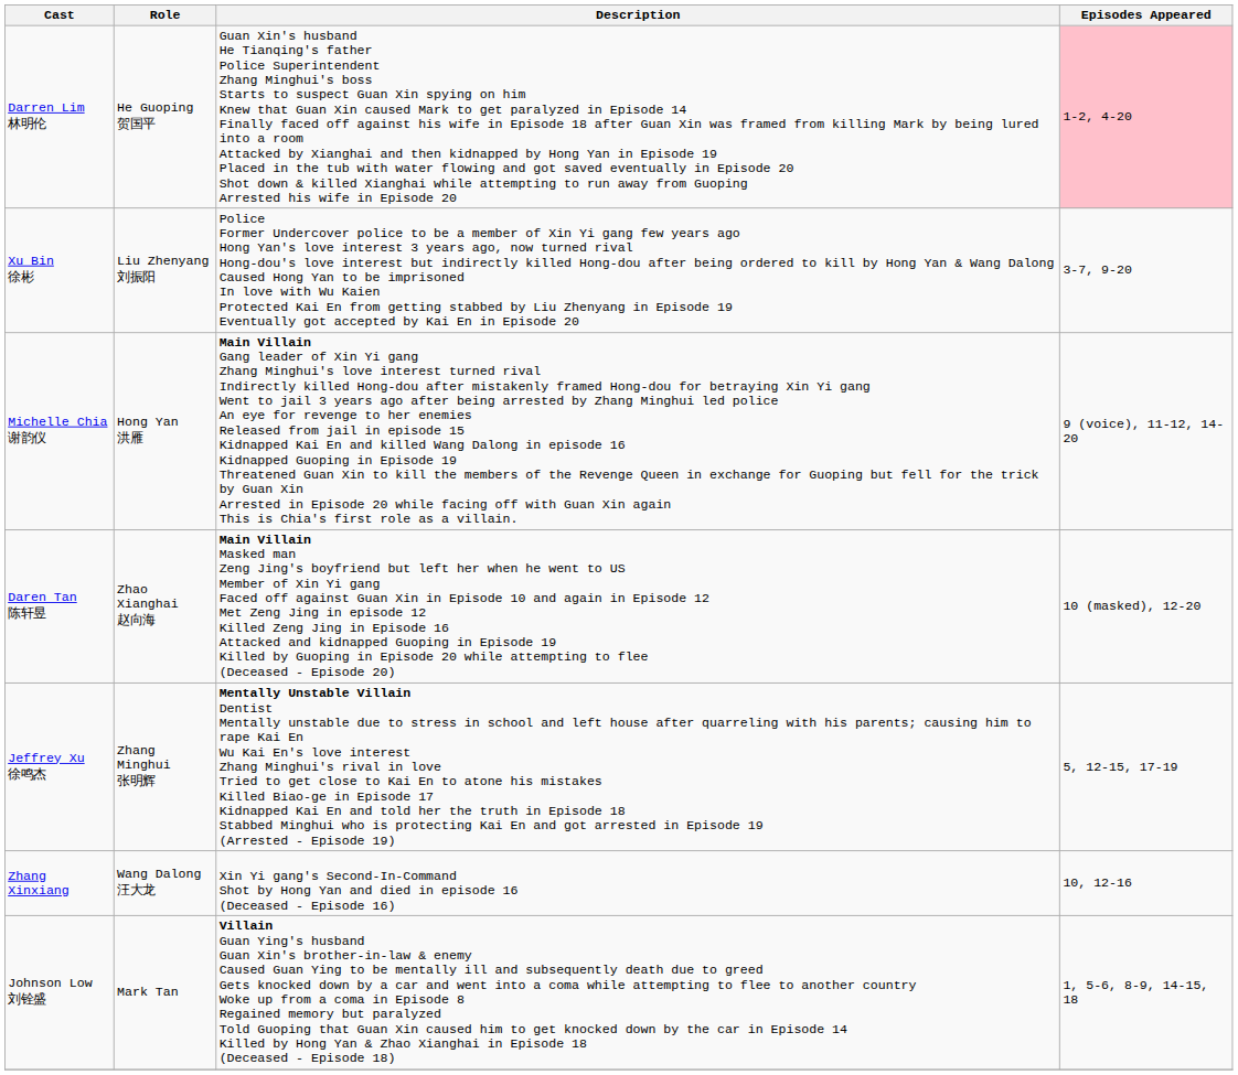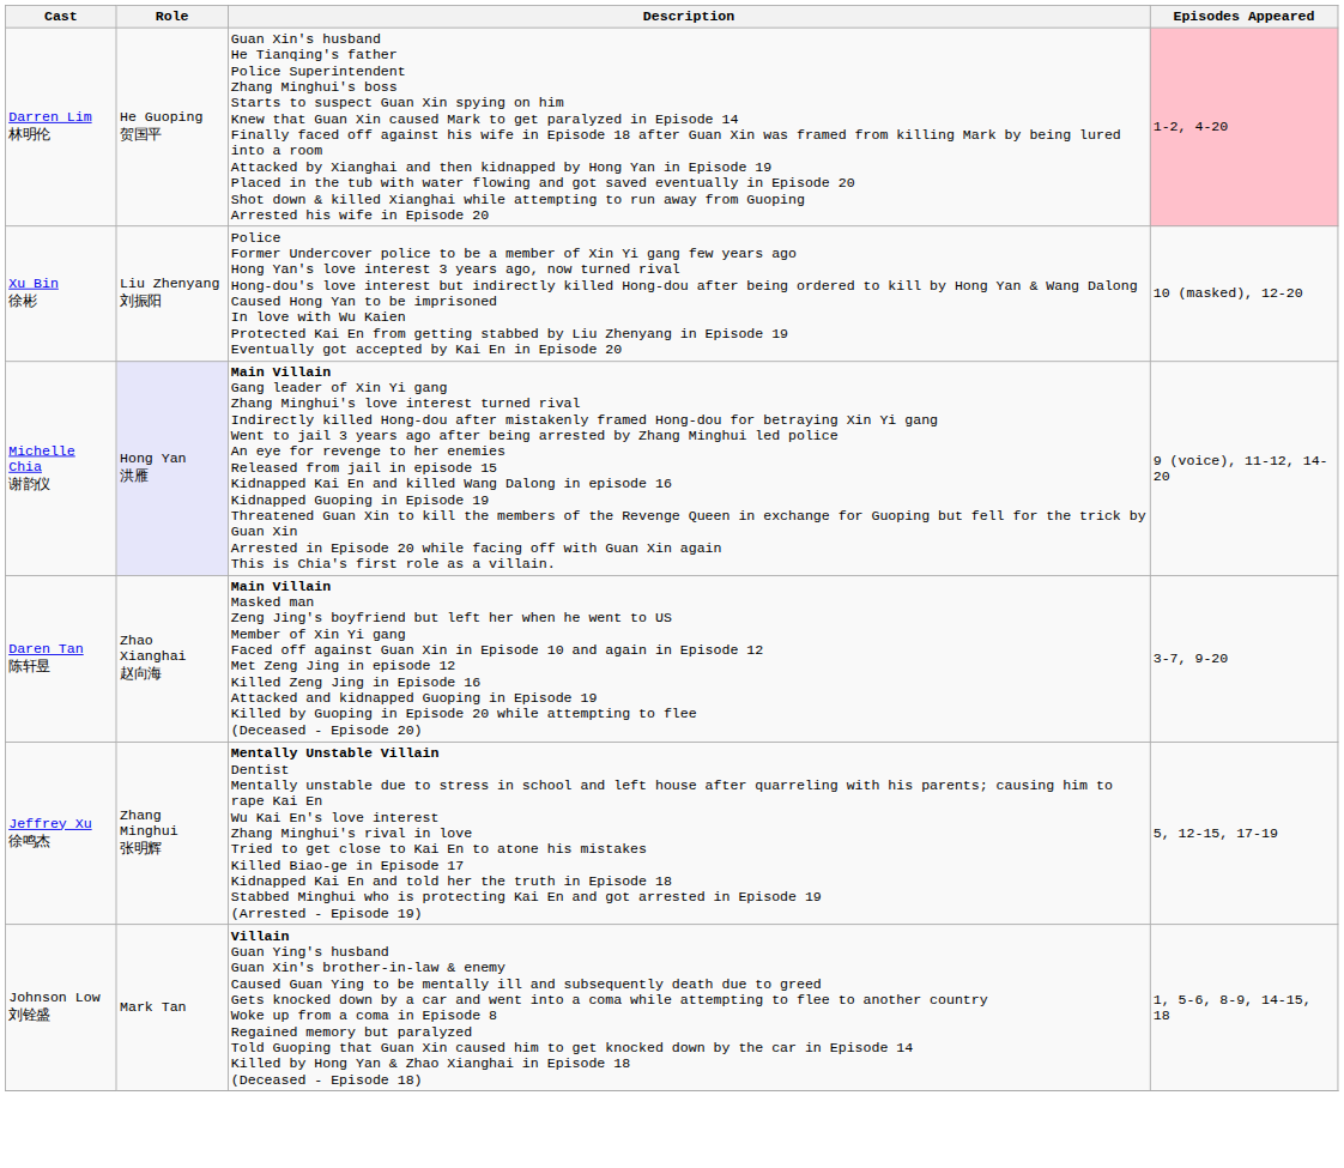 <table class="wikitable">
 <tr>
 <th>Cast</th>
 <th>Role</th>
 <th>Description</th>
 <th>Episodes Appeared</th>
 </tr>
 <tr>
 <td><a href='#'>Darren Lim</a> <br> 林明伦</td>
 <td>He Guoping <br> 贺国平</td>
 <td>Guan Xin's husband <br> He Tianqing's father <br> Police Superintendent <br> Zhang Minghui's boss <br> Starts to suspect Guan Xin spying on him <br> Knew that Guan Xin caused Mark to get paralyzed in Episode 14 <br> Finally faced off against his wife in Episode 18 after Guan Xin was framed from killing Mark by being lured into a room <br> Attacked by Xianghai and then kidnapped by Hong Yan in Episode 19 <br> Placed in the tub with water flowing and got saved eventually in Episode 20 <br> Shot down & killed Xianghai while attempting to run away from Guoping <br> Arrested his wife in Episode 20</td>
 <td style="background: pink;">1-2, 4-20</td>
 </tr>
 <tr>
 <td><a href='#'>Xu Bin</a> <br> 徐彬</td>
 <td>Liu Zhenyang <br> 刘振阳</td>
 <td>Police <br> Former Undercover police to be a member of Xin Yi gang few years ago <br> Hong Yan's love interest 3 years ago, now turned rival <br> Hong-dou's love interest but indirectly killed Hong-dou after being ordered to kill by Hong Yan & Wang Dalong <br> Caused Hong Yan to be imprisoned <br> In love with Wu Kaien <br> Protected Kai En from getting stabbed by Liu Zhenyang in Episode 19 <br> Eventually got accepted by Kai En in Episode 20</td>
-<td>3-7, 9-20</td>
+<td>10 (masked), 12-20</td>
 </tr>
 <tr>
 <td><a href='#'>Michelle Chia</a> <br> 谢韵仪</td>
-<td>Hong Yan <br> 洪雁</td>
+<td style="background: lavender;">Hong Yan <br> 洪雁</td>
 <td><strong>Main Villain</strong> <br> Gang leader of Xin Yi gang <br> Zhang Minghui's love interest turned rival<br> Indirectly killed Hong-dou after mistakenly framed Hong-dou for betraying Xin Yi gang <br> Went to jail 3 years ago after being arrested by Zhang Minghui led police <br> An eye for revenge to her enemies <br> Released from jail in episode 15 <br> Kidnapped Kai En and killed Wang Dalong in episode 16 <br> Kidnapped Guoping in Episode 19 <br> Threatened Guan Xin to kill the members of the Revenge Queen in exchange for Guoping but fell for the trick by Guan Xin <br> Arrested in Episode 20 while facing off with Guan Xin again <br> This is Chia's first role as a villain.</td>
 <td>9 (voice), 11-12, 14-20</td>
 </tr>
 <tr>
 <td><a href='#'>Daren Tan</a> <br>  陈轩昱</td>
 <td>Zhao Xianghai <br> 赵向海</td>
 <td><strong>Main Villain</strong> <br> Masked man <br> Zeng Jing's boyfriend but left her when he went to US <br> Member of Xin Yi gang <br> Faced off against Guan Xin in Episode 10 and again in Episode 12 <br> Met Zeng Jing in episode 12 <br> Killed Zeng Jing in Episode 16 <br> Attacked and kidnapped Guoping in Episode 19 <br> Killed by Guoping in Episode 20 while attempting to flee <br> (Deceased - Episode 20)</td>
-<td>10 (masked), 12-20</td>
+<td>3-7, 9-20</td>
 </tr>
 <tr>
 <td><a href='#'>Jeffrey Xu</a> <br> 徐鸣杰</td>
 <td>Zhang Minghui <br> 张明辉</td>
 <td><strong>Mentally Unstable Villain</strong> <br> Dentist <br> Mentally unstable due to stress in school and left house after quarreling with his parents; causing him to rape Kai En <br> Wu Kai En's love interest <br> Zhang Minghui's rival in love <br> Tried to get close to Kai En to atone his mistakes <br> Killed Biao-ge in Episode 17<br> Kidnapped Kai En and told her the truth in Episode 18 <br> Stabbed Minghui who is protecting Kai En and got arrested in Episode 19 <br> (Arrested - Episode 19)</td>
 <td>5, 12-15, 17-19</td>
-</tr>
-<tr>
-<td><a href='#'>Zhang Xinxiang</a></td>
-<td>Wang Dalong <br> 汪大龙</td>
-<td><br> Xin Yi gang's Second-In-Command <br> Shot by Hong Yan and died in episode 16 <br> (Deceased - Episode 16)</td>
-<td>10, 12-16</td>
 </tr>
 <tr>
 <td>Johnson Low <br> 刘铨盛</td>
 <td>Mark Tan</td>
 <td><strong>Villain</strong> <br> Guan Ying's husband <br> Guan Xin's brother-in-law & enemy <br> Caused Guan Ying to be mentally ill and subsequently death due to greed <br> Gets knocked down by a car and went into a coma while attempting to flee to another country <br> Woke up from a coma in Episode 8 <br> Regained memory but paralyzed <br>Told Guoping that Guan Xin caused him to get knocked down by the car in Episode 14 <br> Killed by Hong Yan & Zhao Xianghai in Episode 18 <br> (Deceased - Episode 18)</td>
 <td>1, 5-6, 8-9, 14-15, 18</td>
 </tr>
 <tr>
 </tr>
 </table>
